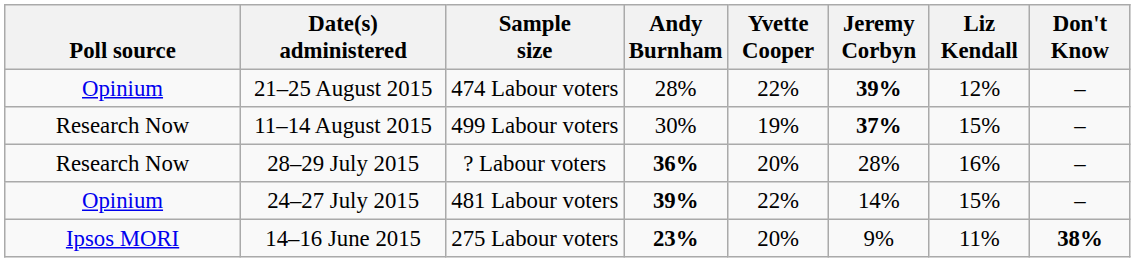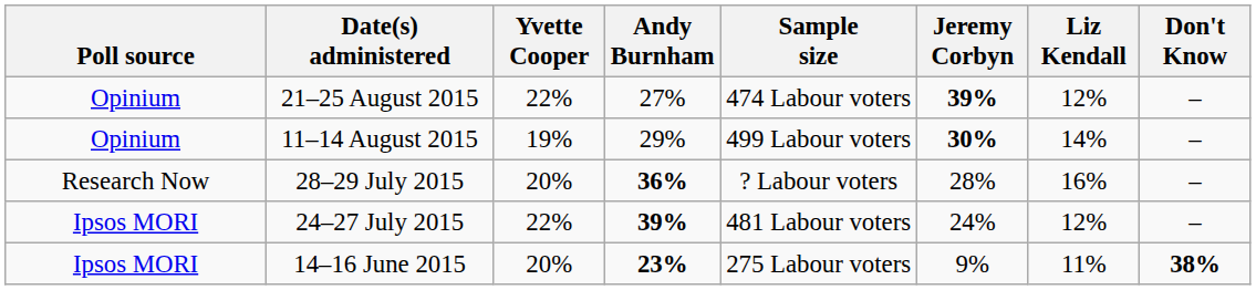 <table class="wikitable" style="text-align:center; font-size:95%">
 <tr valign= bottom>
 <th style="width:150px;">Poll source</th>
 <th style="width:130px;">Date(s)<br>administered</th>
+<th style="width:60px;">Yvette<br>Cooper</th>
+<th style="width:60px;">Andy<br>Burnham</th>
 <th class=small>Sample<br>size</th>
-<th style="width:60px;">Andy<br>Burnham</th>
-<th style="width:60px;">Yvette<br>Cooper</th>
 <th style="width:60px;">Jeremy<br>Corbyn</th>
 <th style="width:60px;">Liz<br>Kendall</th>
 <th style="width:60px;">Don't Know</th>
 </tr>
 <tr>
 <td><a href='#'>Opinium</a></td>
 <td style="text-align:center;">21–25 August 2015</td>
+<td align=center>22%</td>
+<td align=center>27%</td>
 <td align=center>474 Labour voters</td>
-<td align=center>28%</td>
-<td align=center>22%</td>
 <td><strong>39%</strong></td>
 <td align=center>12%</td>
 <td align=center>–</td>
 </tr>
 <tr>
-<td>Research Now</td>
+<td><a href='#'>Opinium</a></td>
 <td style="text-align:center;">11–14 August 2015</td>
+<td align=center>19%</td>
+<td align=center>29%</td>
 <td align=center>499 Labour voters</td>
-<td align=center>30%</td>
-<td align=center>19%</td>
-<td><strong>37%</strong></td>
-<td align=center>15%</td>
+<td><strong>30%</strong></td>
+<td align=center>14%</td>
 <td align=center>–</td>
 </tr>
 <tr>
 <td>Research Now</td>
 <td style="text-align:center;">28–29 July 2015</td>
+<td align=center>20%</td>
+<td><strong>36%</strong></td>
 <td align=center>? Labour voters</td>
-<td><strong>36%</strong></td>
-<td align=center>20%</td>
 <td align=center>28%</td>
 <td align=center>16%</td>
 <td align=center>–</td>
 </tr>
 <tr>
-<td><a href='#'>Opinium</a></td>
+<td><a href='#'>Ipsos MORI</a></td>
 <td style="text-align:center;">24–27 July 2015</td>
+<td align=center>22%</td>
+<td><strong>39%</strong></td>
 <td align=center>481 Labour voters</td>
-<td><strong>39%</strong></td>
-<td align=center>22%</td>
-<td align=center>14%</td>
-<td align=center>15%</td>
+<td align=center>24%</td>
+<td align=center>12%</td>
 <td align=center>–</td>
 </tr>
 <tr>
 <td><a href='#'>Ipsos MORI</a></td>
 <td style="text-align:center;">14–16 June 2015</td>
+<td align=center>20%</td>
+<td><strong>23%</strong></td>
 <td style="text-align:center;">275 Labour voters</td>
-<td><strong>23%</strong></td>
-<td align=center>20%</td>
 <td align=center>9%</td>
 <td align=center>11%</td>
 <td><strong>38%</strong></td>
 </tr>
 </table>
